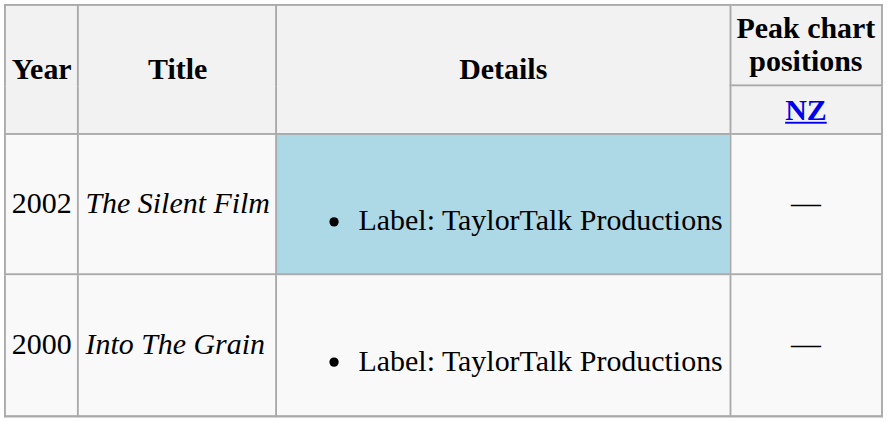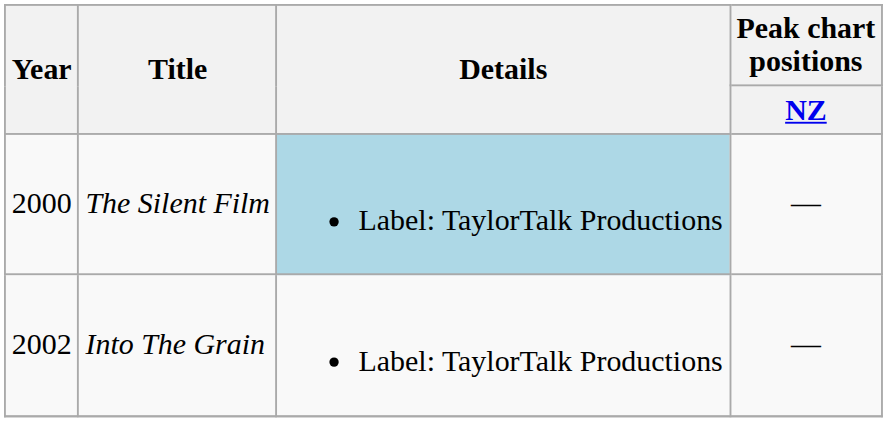 <table class="wikitable plainrowheaders">
 <tr>
 <th rowspan="2">Year</th>
 <th rowspan="2">Title</th>
 <th rowspan="2">Details</th>
 <th>Peak chart<br>positions</th>
 </tr>
 <tr>
 <th><a href='#'>NZ</a></th>
 </tr>
 <tr>
-<td>2002</td>
+<td>2000</td>
 <td><em>The Silent Film</em></td>
 <td style="background: lightblue;"><br><ul><li>Label: TaylorTalk Productions</li></ul></td>
 <td align="center">—</td>
 </tr>
 <tr>
-<td>2000</td>
+<td>2002</td>
 <td><em>Into The Grain</em></td>
 <td><br><ul><li>Label: TaylorTalk Productions</li></ul></td>
 <td align="center">—</td>
 </tr>
 <tr>
 </tr>
 </table>
